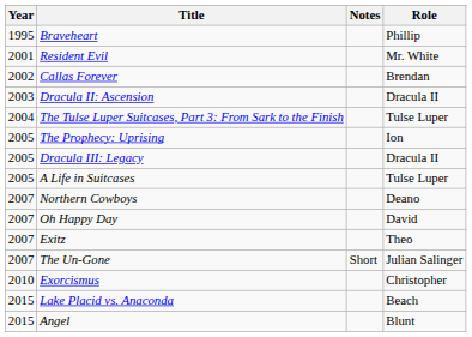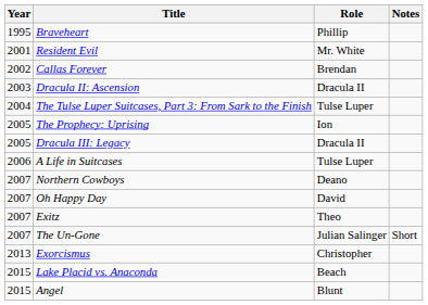 <table class="wikitable">
 <tr>
 <th>Year</th>
 <th>Title</th>
+<th>Role</th>
 <th>Notes</th>
-<th>Role</th>
 </tr>
 <tr>
 <td>1995</td>
 <td><em><a href='#'>Braveheart</a></em></td>
+<td>Phillip</td>
 <td></td>
-<td>Phillip</td>
 </tr>
 <tr>
 <td>2001</td>
 <td><em><a href='#'>Resident Evil</a></em></td>
+<td>Mr. White</td>
 <td></td>
-<td>Mr. White</td>
 </tr>
 <tr>
 <td>2002</td>
 <td><em><a href='#'>Callas Forever</a></em></td>
+<td>Brendan</td>
 <td></td>
-<td>Brendan</td>
 </tr>
 <tr>
 <td>2003</td>
 <td><em><a href='#'>Dracula II: Ascension</a></em></td>
+<td>Dracula II</td>
 <td></td>
-<td>Dracula II</td>
 </tr>
 <tr>
 <td>2004</td>
 <td><em><a href='#'>The Tulse Luper Suitcases, Part 3: From Sark to the Finish</a></em></td>
+<td>Tulse Luper</td>
 <td></td>
-<td>Tulse Luper</td>
 </tr>
 <tr>
 <td>2005</td>
 <td><em><a href='#'>The Prophecy: Uprising</a></em></td>
+<td>Ion</td>
 <td></td>
-<td>Ion</td>
 </tr>
 <tr>
 <td>2005</td>
 <td><em><a href='#'>Dracula III: Legacy</a></em></td>
+<td>Dracula II</td>
 <td></td>
-<td>Dracula II</td>
 </tr>
 <tr>
-<td>2005</td>
+<td>2006</td>
 <td><em>A Life in Suitcases</em></td>
+<td>Tulse Luper</td>
 <td></td>
-<td>Tulse Luper</td>
 </tr>
 <tr>
 <td>2007</td>
 <td><em>Northern Cowboys</em></td>
+<td>Deano</td>
 <td></td>
-<td>Deano</td>
 </tr>
 <tr>
 <td>2007</td>
 <td><em>Oh Happy Day</em></td>
+<td>David</td>
 <td></td>
-<td>David</td>
 </tr>
 <tr>
 <td>2007</td>
 <td><em>Exitz</em></td>
+<td>Theo</td>
 <td></td>
-<td>Theo</td>
 </tr>
 <tr>
 <td>2007</td>
 <td><em>The Un-Gone</em></td>
+<td>Julian Salinger</td>
 <td>Short</td>
-<td>Julian Salinger</td>
 </tr>
 <tr>
-<td>2010</td>
+<td>2013</td>
 <td><em><a href='#'>Exorcismus</a></em></td>
+<td>Christopher</td>
 <td></td>
-<td>Christopher</td>
 </tr>
 <tr>
 <td>2015</td>
 <td><em><a href='#'>Lake Placid vs. Anaconda</a></em></td>
+<td>Beach</td>
 <td></td>
-<td>Beach</td>
 </tr>
 <tr>
 <td>2015</td>
 <td><em>Angel</em></td>
+<td>Blunt</td>
 <td></td>
-<td>Blunt</td>
 </tr>
 </table>
